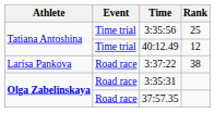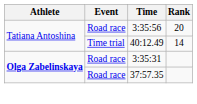 <table class="wikitable" style="font-size:90%">
 <tr>
 <th>Athlete</th>
 <th>Event</th>
 <th>Time</th>
 <th>Rank</th>
 </tr>
 <tr align=center>
 <td rowspan=2 align=left><a href='#'>Tatiana Antoshina</a></td>
-<td align=left><a href='#'>Time trial</a></td>
+<td align=left><a href='#'>Road race</a></td>
 <td>3:35:56</td>
-<td>25</td>
+<td>20</td>
 </tr>
 <tr align=center>
 <td align=left><a href='#'>Time trial</a></td>
 <td>40:12.49</td>
-<td>12</td>
-</tr>
-<tr align=center>
-<td align=left><a href='#'>Larisa Pankova</a></td>
-<td align=left><a href='#'>Road race</a></td>
-<td>3:37:22</td>
-<td>38</td>
+<td>14</td>
 </tr>
 <tr align=center>
 <td rowspan=2 align=left><strong><a href='#'>Olga Zabelinskaya</a></strong></td>
 <td align=left><a href='#'>Road race</a></td>
 <td>3:35:31</td>
 <td></td>
 </tr>
 <tr align=center>
 <td align=left><a href='#'>Road race</a></td>
 <td>37:57.35</td>
 <td></td>
 </tr>
 </table>
